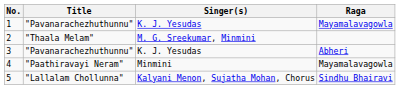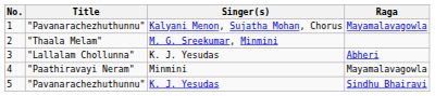 <table class="wikitable">
 <tr>
 <th>No.</th>
 <th>Title</th>
 <th>Singer(s)</th>
 <th>Raga</th>
 </tr>
 <tr>
 <td>1</td>
 <td>"Pavanarachezhuthunnu"</td>
-<td><a href='#'>K. J. Yesudas</a></td>
+<td><a href='#'>Kalyani Menon</a>, <a href='#'>Sujatha Mohan</a>, Chorus</td>
 <td><a href='#'>Mayamalavagowla</a></td>
 </tr>
 <tr>
 <td>2</td>
 <td>"Thaala Melam"</td>
 <td><a href='#'>M. G. Sreekumar</a>, <a href='#'>Minmini</a></td>
 </tr>
 <tr>
 <td>3</td>
-<td>"Pavanarachezhuthunnu"</td>
+<td>"Lallalam Chollunna"</td>
 <td>K. J. Yesudas</td>
 <td><a href='#'>Abheri</a></td>
 </tr>
 <tr>
 <td>4</td>
 <td>"Paathiravayi Neram"</td>
 <td>Minmini</td>
 <td>Mayamalavagowla</td>
 </tr>
 <tr>
 <td>5</td>
-<td>"Lallalam Chollunna"</td>
-<td><a href='#'>Kalyani Menon</a>, <a href='#'>Sujatha Mohan</a>, Chorus</td>
+<td>"Pavanarachezhuthunnu"</td>
+<td><a href='#'>K. J. Yesudas</a></td>
 <td><a href='#'>Sindhu Bhairavi</a></td>
 </tr>
 </table>
